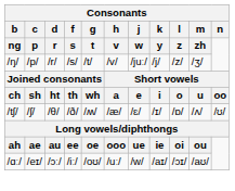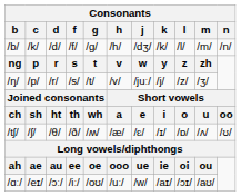 <table class="wikitable">
 <tr>
 <th colspan=11>Consonants</th>
 </tr>
 <tr>
 <th>b</th>
 <th>c</th>
 <th>d</th>
 <th>f</th>
 <th>ɡ</th>
 <th>h</th>
 <th>j</th>
 <th>k</th>
 <th>l</th>
 <th>m</th>
 <th>n</th>
+</tr>
+<tr>
+<td>/b/</td>
+<td>/k/</td>
+<td>/d/</td>
+<td>/f/</td>
+<td>/ɡ/</td>
+<td>/h/</td>
+<td>/dʒ/</td>
+<td>/k/</td>
+<td>/l/</td>
+<td>/m/</td>
+<td>/n/</td>
 </tr>
 <tr>
 <th>ng</th>
 <th>p</th>
 <th>r</th>
 <th>s</th>
 <th>t</th>
 <th>v</th>
 <th>w</th>
 <th>y</th>
 <th>z</th>
 <th>zh</th>
 </tr>
 <tr>
 <td>/ŋ/</td>
 <td>/p/</td>
 <td>/r/</td>
 <td>/s/</td>
 <td>/t/</td>
 <td>/v/</td>
 <td>/juː/</td>
 <td>/j/</td>
 <td>/z/</td>
 <td>/ʒ/</td>
 </tr>
 <tr>
 <th colspan=5>Joined consonants</th>
 <th colspan=6>Short vowels</th>
 </tr>
 <tr>
 <th>ch</th>
 <th>sh</th>
 <th>ht</th>
 <th>th</th>
 <th>wh</th>
 <th>a</th>
 <th>e</th>
 <th>i</th>
 <th>o</th>
 <th>u</th>
 <th>oo</th>
 </tr>
 <tr>
 <td>/tʃ/</td>
 <td>/ʃ/</td>
 <td>/θ/</td>
 <td>/ð/</td>
 <td>/ʍ/</td>
 <td>/æ/</td>
 <td>/ɛ/</td>
 <td>/ɪ/</td>
 <td>/ɒ/</td>
 <td>/ʌ/</td>
 <td>/ʊ/</td>
 </tr>
 <tr>
 <th colspan=11>Long vowels/diphthongs</th>
 </tr>
 <tr>
 <th>ah</th>
 <th>ae</th>
 <th>au</th>
 <th>ee</th>
 <th>oe</th>
 <th>ooo</th>
 <th>ue</th>
 <th>ie</th>
 <th>oi</th>
 <th>ou</th>
 </tr>
 <tr>
 <td>/ɑː/</td>
 <td>/eɪ/</td>
 <td>/ɔː/</td>
 <td>/iː/</td>
 <td>/oʊ/</td>
 <td>/uː/</td>
 <td>/w/</td>
 <td>/aɪ/</td>
 <td>/ɔɪ/</td>
 <td>/aʊ/</td>
 </tr>
 </table>
